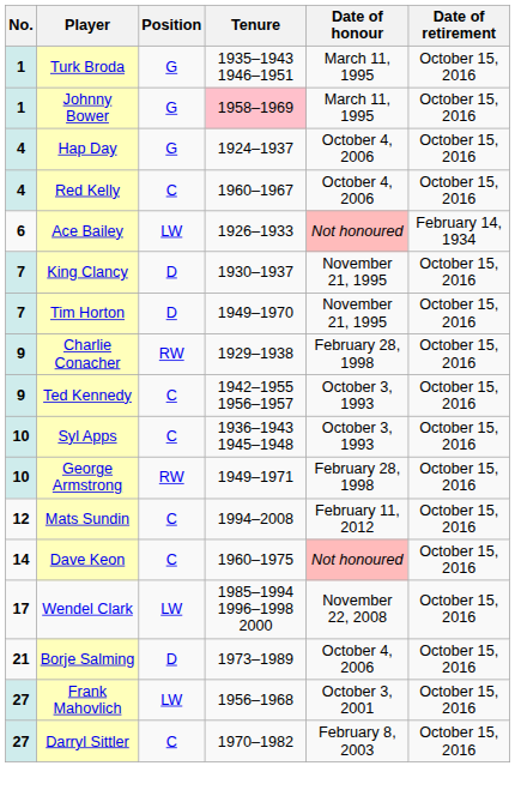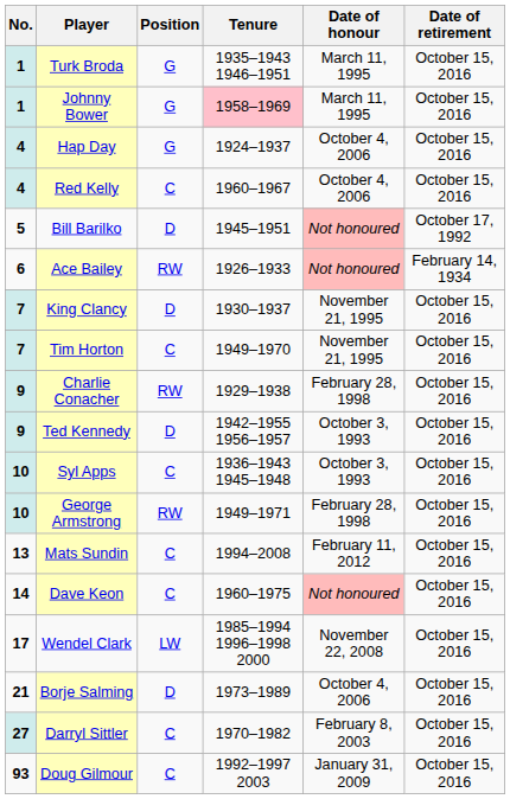 <table class="wikitable floatright sortable" style="text-align:center">
 <tr>
 <th width="15">No.</th>
 <th width="100">Player</th>
 <th width="15">Position</th>
 <th width="100">Tenure</th>
 <th width="100">Date of honour</th>
 <th width="100">Date of retirement</th>
 </tr>
 <tr>
 <td style="background:#cfecec;"><strong>1</strong></td>
 <td style="background:#ffb;"><a href='#'>Turk Broda</a></td>
 <td><a href='#'>G</a></td>
 <td>1935–1943<br>1946–1951</td>
 <td>March 11, 1995</td>
 <td>October 15, 2016</td>
 </tr>
 <tr>
 <td style="background:#cfecec;"><strong>1</strong></td>
 <td style="background:#ffb;"><a href='#'>Johnny Bower</a></td>
 <td><a href='#'>G</a></td>
 <td style="background: pink;">1958–1969</td>
 <td>March 11, 1995</td>
 <td>October 15, 2016</td>
 </tr>
 <tr>
 <td style="background:#cfecec;"><strong>4</strong></td>
 <td style="background:#ffb;"><a href='#'>Hap Day</a></td>
 <td><a href='#'>G</a></td>
 <td>1924–1937</td>
 <td>October 4, 2006</td>
 <td>October 15, 2016</td>
 </tr>
 <tr>
 <td style="background:#cfecec;"><strong>4</strong></td>
 <td style="background:#ffb;"><a href='#'>Red Kelly</a></td>
 <td><a href='#'>C</a></td>
 <td>1960–1967</td>
 <td>October 4, 2006</td>
 <td>October 15, 2016</td>
 </tr>
 <tr>
+<td><strong>5</strong></td>
+<td><a href='#'>Bill Barilko</a></td>
+<td><a href='#'>D</a></td>
+<td>1945–1951</td>
+<td style="background:#ffbbbb;"><em>Not honoured</em></td>
+<td>October 17, 1992</td>
+</tr>
+<tr>
 <td><strong>6</strong></td>
 <td style="background:#ffb;"><a href='#'>Ace Bailey</a></td>
-<td><a href='#'>LW</a></td>
+<td><a href='#'>RW</a></td>
 <td>1926–1933</td>
 <td style="background:#ffbbbb;"><em>Not honoured</em></td>
 <td>February 14, 1934</td>
 </tr>
 <tr>
 <td style="background:#cfecec;"><strong>7</strong></td>
 <td style="background:#ffb;"><a href='#'>King Clancy</a></td>
 <td><a href='#'>D</a></td>
 <td>1930–1937</td>
 <td>November 21, 1995</td>
 <td>October 15, 2016</td>
 </tr>
 <tr>
 <td style="background:#cfecec;"><strong>7</strong></td>
 <td style="background:#ffb;"><a href='#'>Tim Horton</a></td>
-<td><a href='#'>D</a></td>
+<td><a href='#'>C</a></td>
 <td>1949–1970</td>
 <td>November 21, 1995</td>
 <td>October 15, 2016</td>
 </tr>
 <tr>
 <td style="background:#cfecec;"><strong>9</strong></td>
 <td style="background:#ffb;"><a href='#'>Charlie Conacher</a></td>
 <td><a href='#'>RW</a></td>
 <td>1929–1938</td>
 <td>February 28, 1998</td>
 <td>October 15, 2016</td>
 </tr>
 <tr>
 <td style="background:#cfecec;"><strong>9</strong></td>
 <td style="background:#ffb;"><a href='#'>Ted Kennedy</a></td>
-<td><a href='#'>C</a></td>
+<td><a href='#'>D</a></td>
 <td>1942–1955<br>1956–1957</td>
 <td>October 3, 1993</td>
 <td>October 15, 2016</td>
 </tr>
 <tr>
 <td style="background:#cfecec;"><strong>10</strong></td>
 <td style="background:#ffb;"><a href='#'>Syl Apps</a></td>
 <td><a href='#'>C</a></td>
 <td>1936–1943<br>1945–1948</td>
 <td>October 3, 1993</td>
 <td>October 15, 2016</td>
 </tr>
 <tr>
 <td style="background:#cfecec;"><strong>10</strong></td>
 <td style="background:#ffb;"><a href='#'>George Armstrong</a></td>
 <td><a href='#'>RW</a></td>
 <td>1949–1971</td>
 <td>February 28, 1998</td>
 <td>October 15, 2016</td>
 </tr>
 <tr>
-<td><strong>12</strong></td>
+<td><strong>13</strong></td>
 <td style="background:#ffb;"><a href='#'>Mats Sundin</a></td>
 <td><a href='#'>C</a></td>
 <td>1994–2008</td>
 <td>February 11, 2012</td>
 <td>October 15, 2016</td>
 </tr>
 <tr>
 <td><strong>14</strong></td>
 <td style ="background:#ffb;"><a href='#'>Dave Keon</a></td>
 <td><a href='#'>C</a></td>
 <td>1960–1975</td>
 <td style="background:#ffbbbb;"><em>Not honoured</em></td>
 <td>October 15, 2016</td>
 </tr>
 <tr>
 <td><strong>17</strong></td>
 <td><a href='#'>Wendel Clark</a></td>
 <td><a href='#'>LW</a></td>
 <td>1985–1994<br>1996–1998<br>2000</td>
 <td>November 22, 2008</td>
 <td>October 15, 2016</td>
 </tr>
 <tr>
 <td><strong>21</strong></td>
 <td style="background:#ffb;"><a href='#'>Borje Salming</a></td>
 <td><a href='#'>D</a></td>
 <td>1973–1989</td>
 <td>October 4, 2006</td>
 <td>October 15, 2016</td>
 </tr>
 <tr>
 <td style="background:#cfecec;"><strong>27</strong></td>
-<td style="background:#ffb;"><a href='#'>Frank Mahovlich</a></td>
-<td><a href='#'>LW</a></td>
-<td>1956–1968</td>
-<td>October 3, 2001</td>
-<td>October 15, 2016</td>
-</tr>
-<tr>
-<td style="background:#cfecec;"><strong>27</strong></td>
 <td style="background:#ffb;"><a href='#'>Darryl Sittler</a></td>
 <td><a href='#'>C</a></td>
 <td>1970–1982</td>
 <td>February 8, 2003</td>
 <td>October 15, 2016</td>
 </tr>
+<tr>
+<td><strong>93</strong></td>
+<td style="background:#ffb;"><a href='#'>Doug Gilmour</a></td>
+<td><a href='#'>C</a></td>
+<td>1992–1997<br>2003</td>
+<td>January 31, 2009</td>
+<td>October 15, 2016</td>
+</tr>
 </table>
